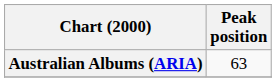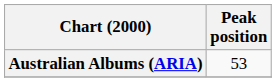 <table class="wikitable sortable plainrowheaders" style="text-align:center">
 <tr>
 <th scope="col">Chart (2000)</th>
 <th scope="col">Peak<br>position</th>
 </tr>
 <tr>
 <th scope="row">Australian Albums (<a href='#'>ARIA</a>)</th>
-<td>63</td>
+<td>53</td>
 </tr>
 <tr>
 </tr>
 <tr>
 </tr>
 </table>
